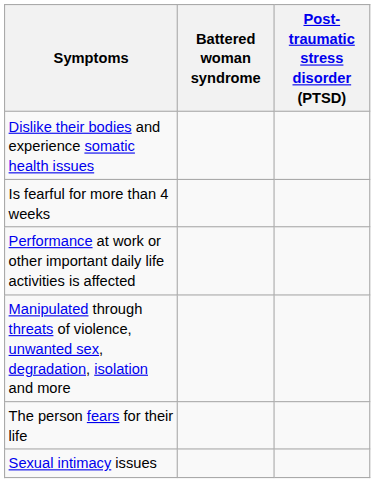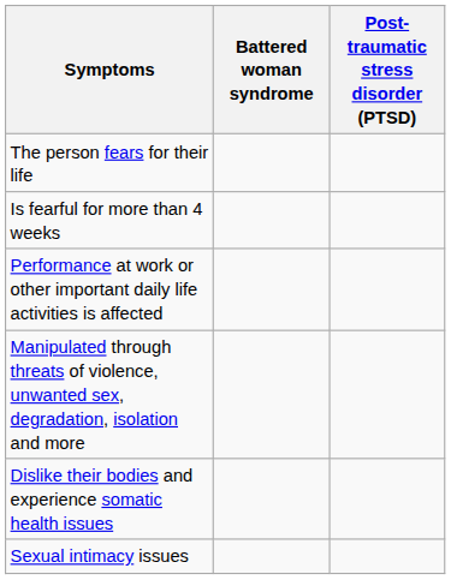 <table class="wikitable floatright">
 <tr>
 <th scope="col" style="width:150px;"><small>Symptoms</small></th>
 <th scope="col" style="width:80px;"><small>Battered woman syndrome</small></th>
 <th scope="col" style="width:80px;"><small><a href='#'>Post-traumatic stress disorder</a> (PTSD)</small></th>
 </tr>
 <tr>
-<td><small><a href='#'>Dislike their bodies</a> and experience <a href='#'>somatic health issues</a></small></td>
+<td><small>The person <a href='#'>fears</a> for their life</small></td>
 <td style="text-align:center;"></td>
-<td></td>
+<td style="text-align:center;"></td>
 </tr>
 <tr>
 <td><small>Is fearful for more than 4 weeks</small></td>
 <td style="text-align:center;"></td>
 <td style="text-align:center;"></td>
 </tr>
 <tr>
 <td><small><a href='#'>Performance</a> at work or other important daily life activities is affected</small></td>
 <td style="text-align:center;"></td>
 <td style="text-align:center;"></td>
 </tr>
 <tr>
 <td><small><a href='#'>Manipulated</a> through <a href='#'>threats</a> of violence, <a href='#'>unwanted sex</a>, <a href='#'>degradation</a>, <a href='#'>isolation</a> and more</small></td>
 <td style="text-align:center;"></td>
 <td></td>
 </tr>
 <tr>
-<td><small>The person <a href='#'>fears</a> for their life</small></td>
+<td><small><a href='#'>Dislike their bodies</a> and experience <a href='#'>somatic health issues</a></small></td>
 <td style="text-align:center;"></td>
-<td style="text-align:center;"></td>
+<td></td>
 </tr>
 <tr>
 <td><small><a href='#'>Sexual intimacy</a> issues</small></td>
 <td style="text-align:center;"></td>
 <td></td>
 </tr>
 </table>
